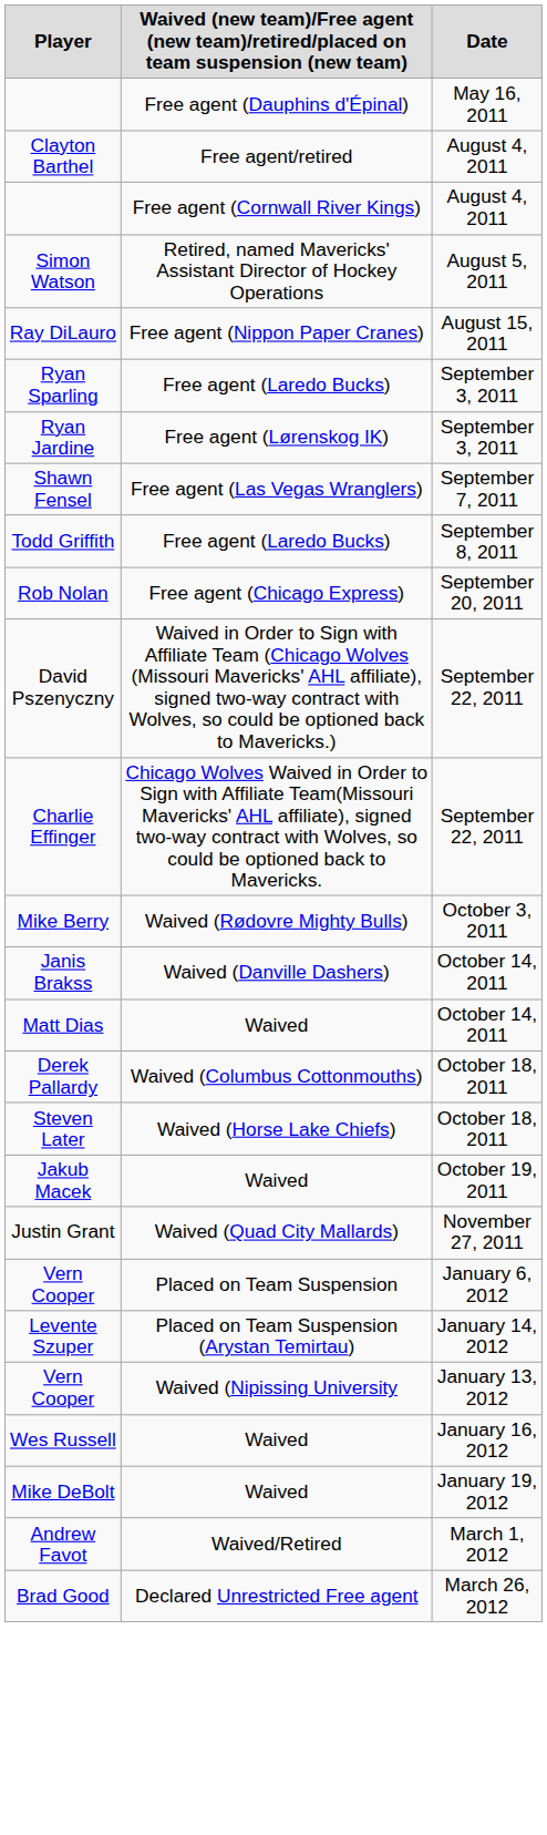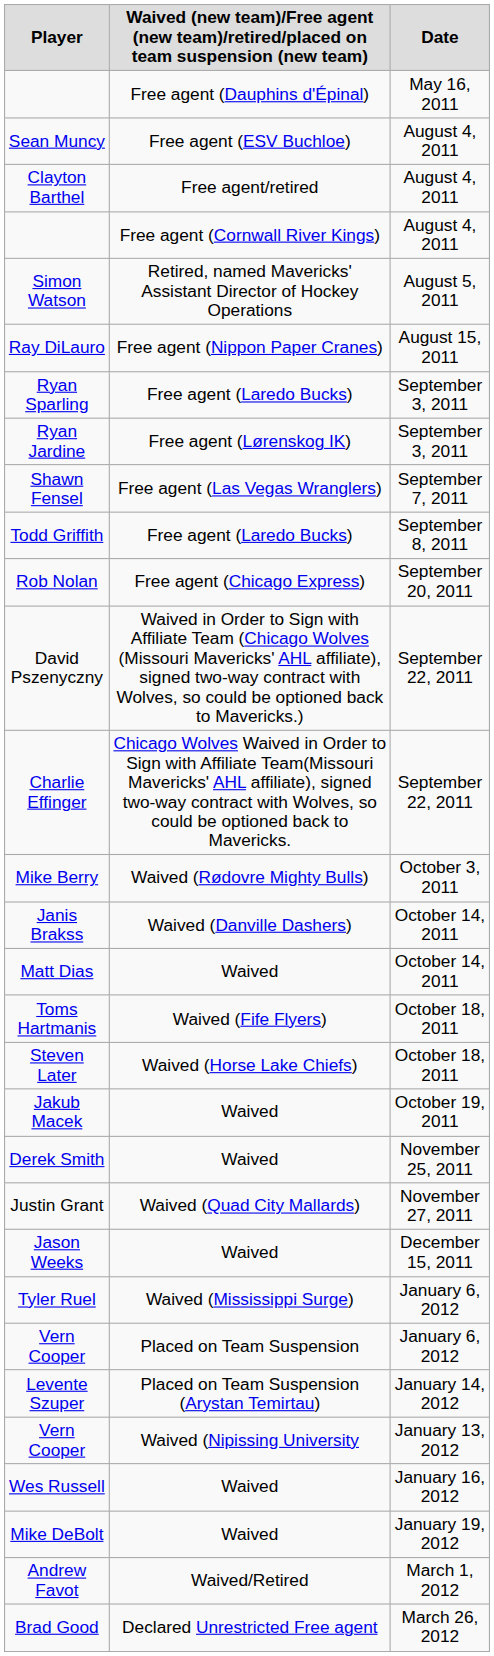 <table class="wikitable" style="text-align: center; width: 450px; height: 100px;">
 <tr align="center" bgcolor="#dddddd">
 <td><strong>Player</strong></td>
 <td><strong>Waived (new team)/Free agent (new team)/retired/placed on team suspension (new team)</strong></td>
 <td><strong>Date</strong></td>
 </tr>
 <tr>
 <td></td>
 <td>Free agent (<a href='#'>Dauphins d'Épinal</a>)</td>
 <td>May 16, 2011 </td>
+</tr>
+<tr>
+<td><a href='#'>Sean Muncy</a></td>
+<td>Free agent (<a href='#'>ESV Buchloe</a>)</td>
+<td>August 4, 2011 </td>
 </tr>
 <tr>
 <td><a href='#'>Clayton Barthel</a></td>
 <td>Free agent/retired</td>
 <td>August 4, 2011 </td>
 </tr>
 <tr>
 <td></td>
 <td>Free agent (<a href='#'>Cornwall River Kings</a>)</td>
 <td>August 4, 2011 </td>
 </tr>
 <tr>
 <td><a href='#'>Simon Watson</a></td>
 <td>Retired, named Mavericks' Assistant Director of Hockey Operations</td>
 <td>August 5, 2011 </td>
 </tr>
 <tr>
 <td><a href='#'>Ray DiLauro</a></td>
 <td>Free agent (<a href='#'>Nippon Paper Cranes</a>)</td>
 <td>August 15, 2011 </td>
 </tr>
 <tr>
 <td><a href='#'>Ryan Sparling</a></td>
 <td>Free agent (<a href='#'>Laredo Bucks</a>)</td>
 <td>September 3, 2011 </td>
 </tr>
 <tr>
 <td><a href='#'>Ryan Jardine</a></td>
 <td>Free agent (<a href='#'>Lørenskog IK</a>)</td>
 <td>September 3, 2011 </td>
 </tr>
 <tr>
 <td><a href='#'>Shawn Fensel</a></td>
 <td>Free agent (<a href='#'>Las Vegas Wranglers</a>)</td>
 <td>September 7, 2011 </td>
 </tr>
 <tr>
 <td><a href='#'>Todd Griffith</a></td>
 <td>Free agent (<a href='#'>Laredo Bucks</a>)</td>
 <td>September 8, 2011 </td>
 </tr>
 <tr>
 <td><a href='#'>Rob Nolan</a></td>
 <td>Free agent (<a href='#'>Chicago Express</a>)</td>
 <td>September 20, 2011 </td>
 </tr>
 <tr>
 <td>David Pszenyczny</td>
 <td>Waived in Order to Sign with Affiliate Team (<a href='#'>Chicago Wolves</a> (Missouri Mavericks' <a href='#'>AHL</a> affiliate), signed two-way contract with Wolves, so could be optioned back to Mavericks.)</td>
 <td>September 22, 2011 </td>
 </tr>
 <tr>
 <td><a href='#'>Charlie Effinger</a></td>
 <td><a href='#'>Chicago Wolves</a> Waived in Order to Sign with Affiliate Team(Missouri Mavericks' <a href='#'>AHL</a> affiliate), signed two-way contract with Wolves, so could be optioned back to Mavericks.</td>
 <td>September 22, 2011 </td>
 </tr>
 <tr>
 <td><a href='#'>Mike Berry</a></td>
 <td>Waived (<a href='#'>Rødovre Mighty Bulls</a>)</td>
 <td>October 3, 2011 </td>
 </tr>
 <tr>
 <td><a href='#'>Janis Brakss</a></td>
 <td>Waived (<a href='#'>Danville Dashers</a>)</td>
 <td>October 14, 2011 </td>
 </tr>
 <tr>
 <td><a href='#'>Matt Dias</a></td>
 <td>Waived</td>
 <td>October 14, 2011 </td>
 </tr>
 <tr>
-<td><a href='#'>Derek Pallardy</a></td>
-<td>Waived (<a href='#'>Columbus Cottonmouths</a>)</td>
+<td><a href='#'>Toms Hartmanis</a></td>
+<td>Waived (<a href='#'>Fife Flyers</a>)</td>
 <td>October 18, 2011 </td>
 </tr>
 <tr>
 <td><a href='#'>Steven Later</a></td>
 <td>Waived (<a href='#'>Horse Lake Chiefs</a>)</td>
 <td>October 18, 2011 </td>
 </tr>
 <tr>
 <td><a href='#'>Jakub Macek</a></td>
 <td>Waived</td>
 <td>October 19, 2011 </td>
 </tr>
 <tr>
+<td><a href='#'>Derek Smith</a></td>
+<td>Waived</td>
+<td>November 25, 2011</td>
+</tr>
+<tr>
 <td>Justin Grant</td>
 <td>Waived (<a href='#'>Quad City Mallards</a>)</td>
 <td>November 27, 2011</td>
+</tr>
+<tr>
+<td><a href='#'>Jason Weeks</a></td>
+<td>Waived</td>
+<td>December 15, 2011 </td>
+</tr>
+<tr>
+<td><a href='#'>Tyler Ruel</a></td>
+<td>Waived (<a href='#'>Mississippi Surge</a>)</td>
+<td>January 6, 2012 </td>
 </tr>
 <tr>
 <td><a href='#'>Vern Cooper</a></td>
 <td>Placed on Team Suspension</td>
 <td>January 6, 2012 </td>
 </tr>
 <tr>
 <td><a href='#'>Levente Szuper</a></td>
 <td>Placed on Team Suspension (<a href='#'>Arystan Temirtau</a>)</td>
 <td>January 14, 2012 </td>
 </tr>
 <tr>
 <td><a href='#'>Vern Cooper</a></td>
 <td>Waived (<a href='#'>Nipissing University</a></td>
 <td>January 13, 2012 </td>
 </tr>
 <tr>
 <td><a href='#'>Wes Russell</a></td>
 <td>Waived</td>
 <td>January 16, 2012 </td>
 </tr>
 <tr>
 <td><a href='#'>Mike DeBolt</a></td>
 <td>Waived</td>
 <td>January 19, 2012 </td>
 </tr>
 <tr>
 <td><a href='#'>Andrew Favot</a></td>
 <td>Waived/Retired</td>
 <td>March 1, 2012 </td>
 </tr>
 <tr>
 <td><a href='#'>Brad Good</a></td>
 <td>Declared <a href='#'>Unrestricted Free agent</a></td>
 <td>March 26, 2012 </td>
 </tr>
 <tr>
 </tr>
 </table>
